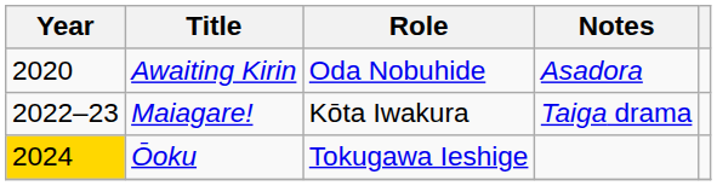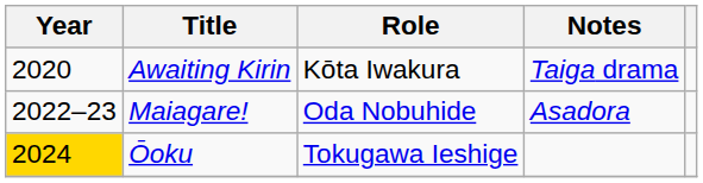 <table class="wikitable">
 <tr>
 <th>Year</th>
 <th>Title</th>
 <th>Role</th>
 <th>Notes</th>
 <th></th>
 </tr>
 <tr>
 <td>2020</td>
 <td><em><a href='#'>Awaiting Kirin</a></em></td>
-<td><a href='#'>Oda Nobuhide</a></td>
-<td><em><a href='#'>Asadora</a></em></td>
+<td>Kōta Iwakura</td>
+<td><a href='#'><em>Taiga</em> drama</a></td>
 <td></td>
 </tr>
 <tr>
 <td>2022–23</td>
 <td><em><a href='#'>Maiagare!</a></em></td>
-<td>Kōta Iwakura</td>
-<td><a href='#'><em>Taiga</em> drama</a></td>
+<td><a href='#'>Oda Nobuhide</a></td>
+<td><em><a href='#'>Asadora</a></em></td>
 <td></td>
 </tr>
 <tr>
 <td style="background: gold;">2024</td>
 <td><em><a href='#'>Ōoku</a></em></td>
 <td><a href='#'>Tokugawa Ieshige</a></td>
 <td></td>
 <td></td>
 </tr>
 <tr>
 </tr>
 </table>
